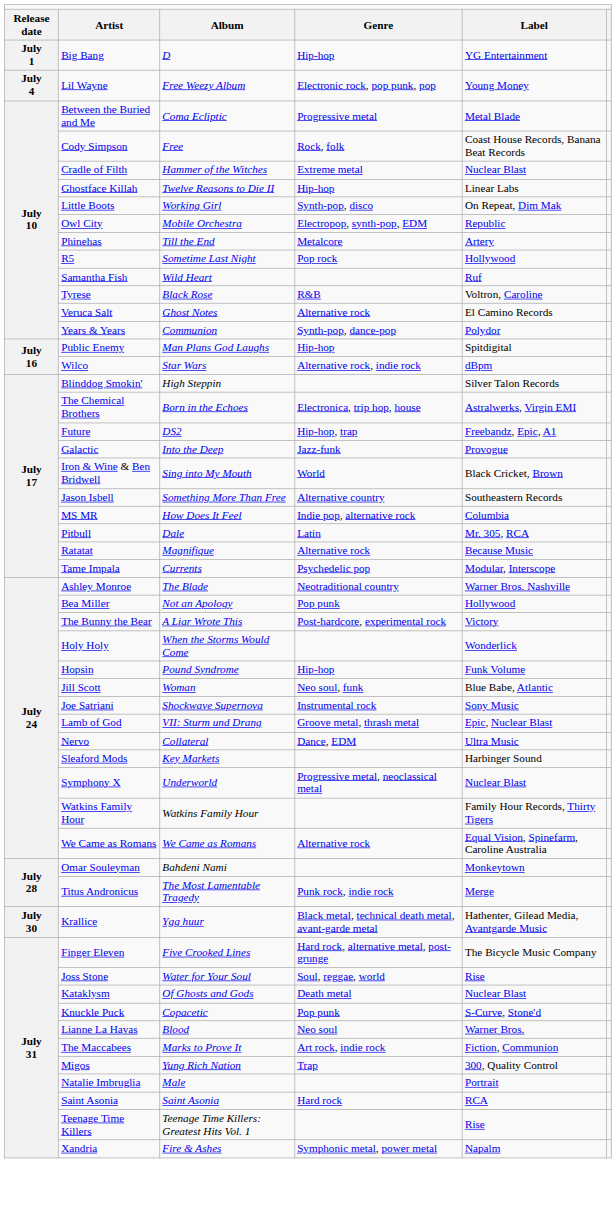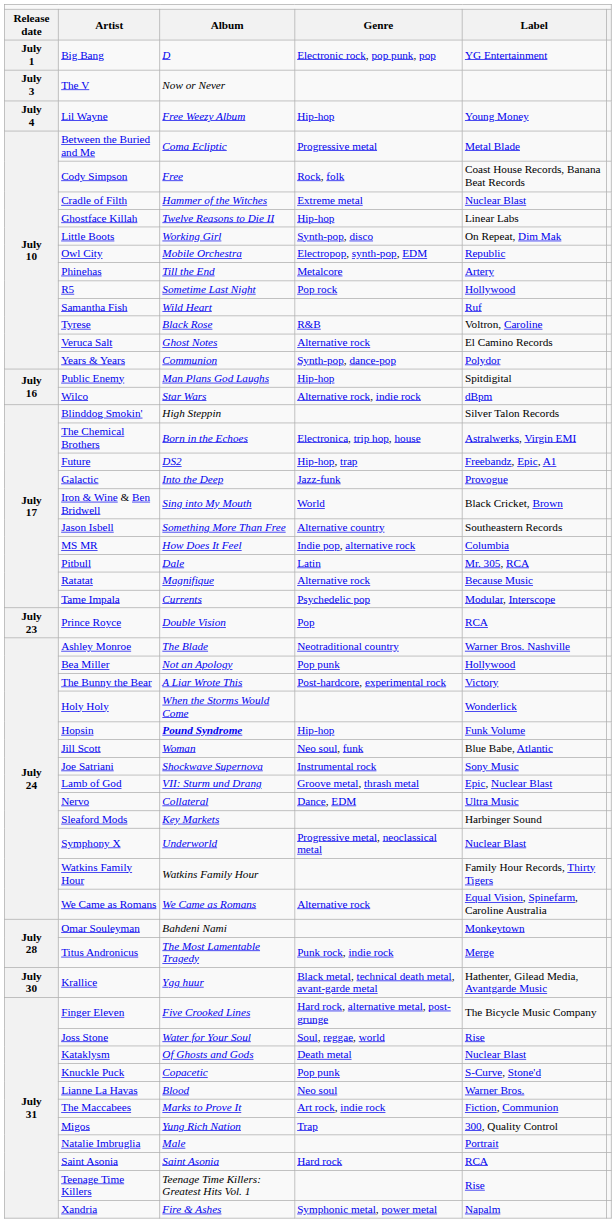 <table class="wikitable plainrowheaders">
 <tr>
 <td colspan="6" style="text-align:center;"></td>
 </tr>
 <tr>
 <th scope="col">Release date</th>
 <th scope="col">Artist</th>
 <th scope="col">Album</th>
 <th scope="col">Genre</th>
 <th scope="col">Label</th>
 <th scope="col"></th>
 </tr>
 <tr>
 <th scope="row" style="text-align:center;">July<br>1</th>
 <td><a href='#'>Big Bang</a></td>
 <td><em><a href='#'>D</a></em></td>
-<td><a href='#'>Hip-hop</a></td>
+<td><a href='#'>Electronic rock</a>, <a href='#'>pop punk</a>, <a href='#'>pop</a></td>
 <td><a href='#'>YG Entertainment</a></td>
+<td></td>
+</tr>
+<tr>
+<th scope="row" style="text-align:center;">July<br>3</th>
+<td><a href='#'>The V</a></td>
+<td><em>Now or Never</em></td>
+<td></td>
+<td></td>
 <td></td>
 </tr>
 <tr>
 <th scope="row" style="text-align:center;">July<br>4</th>
 <td><a href='#'>Lil Wayne</a></td>
 <td><em><a href='#'>Free Weezy Album</a></em></td>
-<td><a href='#'>Electronic rock</a>, <a href='#'>pop punk</a>, <a href='#'>pop</a></td>
+<td><a href='#'>Hip-hop</a></td>
 <td><a href='#'>Young Money</a></td>
 <td></td>
 </tr>
 <tr>
 <th scope="row" rowspan="12" style="text-align:center;">July<br>10</th>
 <td><a href='#'>Between the Buried and Me</a></td>
 <td><em><a href='#'>Coma Ecliptic</a></em></td>
 <td><a href='#'>Progressive metal</a></td>
 <td><a href='#'>Metal Blade</a></td>
 <td></td>
 </tr>
 <tr>
 <td><a href='#'>Cody Simpson</a></td>
 <td><em><a href='#'>Free</a></em></td>
 <td><a href='#'>Rock</a>, <a href='#'>folk</a></td>
 <td>Coast House Records, Banana Beat Records</td>
 <td></td>
 </tr>
 <tr>
 <td><a href='#'>Cradle of Filth</a></td>
 <td><em><a href='#'>Hammer of the Witches</a></em></td>
 <td><a href='#'>Extreme metal</a></td>
 <td><a href='#'>Nuclear Blast</a></td>
 <td></td>
 </tr>
 <tr>
 <td><a href='#'>Ghostface Killah</a></td>
 <td><em><a href='#'>Twelve Reasons to Die II</a></em></td>
 <td><a href='#'>Hip-hop</a></td>
 <td>Linear Labs</td>
 <td></td>
 </tr>
 <tr>
 <td><a href='#'>Little Boots</a></td>
 <td><em><a href='#'>Working Girl</a></em></td>
 <td><a href='#'>Synth-pop</a>, <a href='#'>disco</a></td>
 <td>On Repeat, <a href='#'>Dim Mak</a></td>
 <td></td>
 </tr>
 <tr>
 <td><a href='#'>Owl City</a></td>
 <td><em><a href='#'>Mobile Orchestra</a></em></td>
 <td><a href='#'>Electropop</a>, <a href='#'>synth-pop</a>, <a href='#'>EDM</a></td>
 <td><a href='#'>Republic</a></td>
 <td></td>
 </tr>
 <tr>
 <td><a href='#'>Phinehas</a></td>
 <td><em><a href='#'>Till the End</a></em></td>
 <td><a href='#'>Metalcore</a></td>
 <td><a href='#'>Artery</a></td>
 <td></td>
 </tr>
 <tr>
 <td><a href='#'>R5</a></td>
 <td><em><a href='#'>Sometime Last Night</a></em></td>
 <td><a href='#'>Pop rock</a></td>
 <td><a href='#'>Hollywood</a></td>
 <td></td>
 </tr>
 <tr>
 <td><a href='#'>Samantha Fish</a></td>
 <td><em><a href='#'>Wild Heart</a></em></td>
 <td></td>
 <td><a href='#'>Ruf</a></td>
 <td></td>
 </tr>
 <tr>
 <td><a href='#'>Tyrese</a></td>
 <td><em><a href='#'>Black Rose</a></em></td>
 <td><a href='#'>R&B</a></td>
 <td>Voltron, <a href='#'>Caroline</a></td>
 <td></td>
 </tr>
 <tr>
 <td><a href='#'>Veruca Salt</a></td>
 <td><em><a href='#'>Ghost Notes</a></em></td>
 <td><a href='#'>Alternative rock</a></td>
 <td>El Camino Records</td>
 <td></td>
 </tr>
 <tr>
 <td><a href='#'>Years & Years</a></td>
 <td><em><a href='#'>Communion</a></em></td>
 <td><a href='#'>Synth-pop</a>, <a href='#'>dance-pop</a></td>
 <td><a href='#'>Polydor</a></td>
 <td></td>
 </tr>
 <tr>
 <th scope="row" rowspan="2" style="text-align:center;">July<br>16</th>
 <td><a href='#'>Public Enemy</a></td>
 <td><em><a href='#'>Man Plans God Laughs</a></em></td>
 <td><a href='#'>Hip-hop</a></td>
 <td>Spitdigital</td>
 <td></td>
 </tr>
 <tr>
 <td><a href='#'>Wilco</a></td>
 <td><em><a href='#'>Star Wars</a></em></td>
 <td><a href='#'>Alternative rock</a>, <a href='#'>indie rock</a></td>
 <td><a href='#'>dBpm</a></td>
 <td></td>
 </tr>
 <tr>
 <th scope="row" rowspan="10" style="text-align:center;">July<br>17</th>
 <td><a href='#'>Blinddog Smokin'</a></td>
 <td><em>High Steppin</em></td>
 <td></td>
 <td>Silver Talon Records</td>
 <td></td>
 </tr>
 <tr>
 <td><a href='#'>The Chemical Brothers</a></td>
 <td><em><a href='#'>Born in the Echoes</a></em></td>
 <td><a href='#'>Electronica</a>, <a href='#'>trip hop</a>, <a href='#'>house</a></td>
 <td><a href='#'>Astralwerks</a>, <a href='#'>Virgin EMI</a></td>
 <td></td>
 </tr>
 <tr>
 <td><a href='#'>Future</a></td>
 <td><em><a href='#'>DS2</a></em></td>
 <td><a href='#'>Hip-hop</a>, <a href='#'>trap</a></td>
 <td><a href='#'>Freebandz</a>, <a href='#'>Epic</a>, <a href='#'>A1</a></td>
 <td></td>
 </tr>
 <tr>
 <td><a href='#'>Galactic</a></td>
 <td><em><a href='#'>Into the Deep</a></em></td>
 <td><a href='#'>Jazz-funk</a></td>
 <td><a href='#'>Provogue</a></td>
 <td></td>
 </tr>
 <tr>
 <td><a href='#'>Iron & Wine</a> & <a href='#'>Ben Bridwell</a></td>
 <td><em><a href='#'>Sing into My Mouth</a></em></td>
 <td><a href='#'>World</a></td>
 <td>Black Cricket, <a href='#'>Brown</a></td>
 <td></td>
 </tr>
 <tr>
 <td><a href='#'>Jason Isbell</a></td>
 <td><em><a href='#'>Something More Than Free</a></em></td>
 <td><a href='#'>Alternative country</a></td>
 <td>Southeastern Records</td>
 <td></td>
 </tr>
 <tr>
 <td><a href='#'>MS MR</a></td>
 <td><em><a href='#'>How Does It Feel</a></em></td>
 <td><a href='#'>Indie pop</a>, <a href='#'>alternative rock</a></td>
 <td><a href='#'>Columbia</a></td>
 <td></td>
 </tr>
 <tr>
 <td><a href='#'>Pitbull</a></td>
 <td><em><a href='#'>Dale</a></em></td>
 <td><a href='#'>Latin</a></td>
 <td><a href='#'>Mr. 305</a>, <a href='#'>RCA</a></td>
 <td></td>
 </tr>
 <tr>
 <td><a href='#'>Ratatat</a></td>
 <td><em><a href='#'>Magnifique</a></em></td>
 <td><a href='#'>Alternative rock</a></td>
 <td><a href='#'>Because Music</a></td>
 <td></td>
 </tr>
 <tr>
 <td><a href='#'>Tame Impala</a></td>
 <td><em><a href='#'>Currents</a></em></td>
 <td><a href='#'>Psychedelic pop</a></td>
 <td><a href='#'>Modular</a>, <a href='#'>Interscope</a></td>
 <td></td>
 </tr>
 <tr>
+<th scope="row" style="text-align:center;">July<br>23</th>
+<td><a href='#'>Prince Royce</a></td>
+<td><em><a href='#'>Double Vision</a></em></td>
+<td><a href='#'>Pop</a></td>
+<td><a href='#'>RCA</a></td>
+<td></td>
+</tr>
+<tr>
 <th scope="row" rowspan="13" style="text-align:center;">July<br>24</th>
 <td><a href='#'>Ashley Monroe</a></td>
 <td><em><a href='#'>The Blade</a></em></td>
 <td><a href='#'>Neotraditional country</a></td>
 <td><a href='#'>Warner Bros. Nashville</a></td>
 <td></td>
 </tr>
 <tr>
 <td><a href='#'>Bea Miller</a></td>
 <td><em><a href='#'>Not an Apology</a></em></td>
 <td><a href='#'>Pop punk</a></td>
 <td><a href='#'>Hollywood</a></td>
 <td></td>
 </tr>
 <tr>
 <td><a href='#'>The Bunny the Bear</a></td>
 <td><em><a href='#'>A Liar Wrote This</a></em></td>
 <td><a href='#'>Post-hardcore</a>, <a href='#'>experimental rock</a></td>
 <td><a href='#'>Victory</a></td>
 <td></td>
 </tr>
 <tr>
 <td><a href='#'>Holy Holy</a></td>
 <td><em><a href='#'>When the Storms Would Come</a></em></td>
 <td></td>
 <td><a href='#'>Wonderlick</a></td>
 <td></td>
 </tr>
 <tr>
 <td><a href='#'>Hopsin</a></td>
-<td><em><a href='#'>Pound Syndrome</a></em></td>
+<td><strong><em><a href='#'>Pound Syndrome</a></em></strong></td>
 <td><a href='#'>Hip-hop</a></td>
 <td><a href='#'>Funk Volume</a></td>
 <td></td>
 </tr>
 <tr>
 <td><a href='#'>Jill Scott</a></td>
 <td><em><a href='#'>Woman</a></em></td>
 <td><a href='#'>Neo soul</a>, <a href='#'>funk</a></td>
 <td>Blue Babe, <a href='#'>Atlantic</a></td>
 <td></td>
 </tr>
 <tr>
 <td><a href='#'>Joe Satriani</a></td>
 <td><em><a href='#'>Shockwave Supernova</a></em></td>
 <td><a href='#'>Instrumental rock</a></td>
 <td><a href='#'>Sony Music</a></td>
 <td></td>
 </tr>
 <tr>
 <td><a href='#'>Lamb of God</a></td>
 <td><em><a href='#'>VII: Sturm und Drang</a></em></td>
 <td><a href='#'>Groove metal</a>, <a href='#'>thrash metal</a></td>
 <td><a href='#'>Epic</a>, <a href='#'>Nuclear Blast</a></td>
 <td></td>
 </tr>
 <tr>
 <td><a href='#'>Nervo</a></td>
 <td><em><a href='#'>Collateral</a></em></td>
 <td><a href='#'>Dance</a>, <a href='#'>EDM</a></td>
 <td><a href='#'>Ultra Music</a></td>
 <td></td>
 </tr>
 <tr>
 <td><a href='#'>Sleaford Mods</a></td>
 <td><em><a href='#'>Key Markets</a></em></td>
 <td></td>
 <td>Harbinger Sound</td>
 <td></td>
 </tr>
 <tr>
 <td><a href='#'>Symphony X</a></td>
 <td><em><a href='#'>Underworld</a></em></td>
 <td><a href='#'>Progressive metal</a>, <a href='#'>neoclassical metal</a></td>
 <td><a href='#'>Nuclear Blast</a></td>
 <td></td>
 </tr>
 <tr>
 <td><a href='#'>Watkins Family Hour</a></td>
 <td><em>Watkins Family Hour</em></td>
 <td></td>
 <td>Family Hour Records, <a href='#'>Thirty Tigers</a></td>
 <td></td>
 </tr>
 <tr>
 <td><a href='#'>We Came as Romans</a></td>
 <td><em><a href='#'>We Came as Romans</a></em></td>
 <td><a href='#'>Alternative rock</a></td>
 <td><a href='#'>Equal Vision</a>, <a href='#'>Spinefarm</a>, Caroline Australia</td>
 <td></td>
 </tr>
 <tr>
 <th scope="row" rowspan="2" style="text-align:center;">July<br>28</th>
 <td><a href='#'>Omar Souleyman</a></td>
 <td><em>Bahdeni Nami</em></td>
 <td></td>
 <td><a href='#'>Monkeytown</a></td>
 <td></td>
 </tr>
 <tr>
 <td><a href='#'>Titus Andronicus</a></td>
 <td><em><a href='#'>The Most Lamentable Tragedy</a></em></td>
 <td><a href='#'>Punk rock</a>, <a href='#'>indie rock</a></td>
 <td><a href='#'>Merge</a></td>
 <td></td>
 </tr>
 <tr>
 <th scope="row" style="text-align:center;">July<br>30</th>
 <td><a href='#'>Krallice</a></td>
 <td><em><a href='#'>Ygg huur</a></em></td>
 <td><a href='#'>Black metal</a>, <a href='#'>technical death metal</a>, <a href='#'>avant-garde metal</a></td>
 <td>Hathenter, Gilead Media, <a href='#'>Avantgarde Music</a></td>
 <td></td>
 </tr>
 <tr>
 <th scope="row" rowspan="11" style="text-align:center;">July<br>31</th>
 <td><a href='#'>Finger Eleven</a></td>
 <td><em><a href='#'>Five Crooked Lines</a></em></td>
 <td><a href='#'>Hard rock</a>, <a href='#'>alternative metal</a>, <a href='#'>post-grunge</a></td>
 <td>The Bicycle Music Company</td>
 <td></td>
 </tr>
 <tr>
 <td><a href='#'>Joss Stone</a></td>
 <td><em><a href='#'>Water for Your Soul</a></em></td>
 <td><a href='#'>Soul</a>, <a href='#'>reggae</a>, <a href='#'>world</a></td>
 <td><a href='#'>Rise</a></td>
 <td></td>
 </tr>
 <tr>
 <td><a href='#'>Kataklysm</a></td>
 <td><em><a href='#'>Of Ghosts and Gods</a></em></td>
 <td><a href='#'>Death metal</a></td>
 <td><a href='#'>Nuclear Blast</a></td>
 <td></td>
 </tr>
 <tr>
 <td><a href='#'>Knuckle Puck</a></td>
 <td><em><a href='#'>Copacetic</a></em></td>
 <td><a href='#'>Pop punk</a></td>
 <td><a href='#'>S-Curve</a>, <a href='#'>Stone'd</a></td>
 <td></td>
 </tr>
 <tr>
 <td><a href='#'>Lianne La Havas</a></td>
 <td><em><a href='#'>Blood</a></em></td>
 <td><a href='#'>Neo soul</a></td>
 <td><a href='#'>Warner Bros.</a></td>
 <td></td>
 </tr>
 <tr>
 <td><a href='#'>The Maccabees</a></td>
 <td><em><a href='#'>Marks to Prove It</a></em></td>
 <td><a href='#'>Art rock</a>, <a href='#'>indie rock</a></td>
 <td><a href='#'>Fiction</a>, <a href='#'>Communion</a></td>
 <td></td>
 </tr>
 <tr>
 <td><a href='#'>Migos</a></td>
 <td><em><a href='#'>Yung Rich Nation</a></em></td>
 <td><a href='#'>Trap</a></td>
 <td><a href='#'>300</a>, Quality Control</td>
 <td></td>
 </tr>
 <tr>
 <td><a href='#'>Natalie Imbruglia</a></td>
 <td><em><a href='#'>Male</a></em></td>
 <td></td>
 <td><a href='#'>Portrait</a></td>
 <td></td>
 </tr>
 <tr>
 <td><a href='#'>Saint Asonia</a></td>
 <td><em><a href='#'>Saint Asonia</a></em></td>
 <td><a href='#'>Hard rock</a></td>
 <td><a href='#'>RCA</a></td>
 <td></td>
 </tr>
 <tr>
 <td><a href='#'>Teenage Time Killers</a></td>
 <td><em>Teenage Time Killers: Greatest Hits Vol. 1</em></td>
 <td></td>
 <td><a href='#'>Rise</a></td>
 <td></td>
 </tr>
 <tr>
 <td><a href='#'>Xandria</a></td>
 <td><em><a href='#'>Fire & Ashes</a></em></td>
 <td><a href='#'>Symphonic metal</a>, <a href='#'>power metal</a></td>
 <td><a href='#'>Napalm</a></td>
 <td></td>
 </tr>
 </table>
